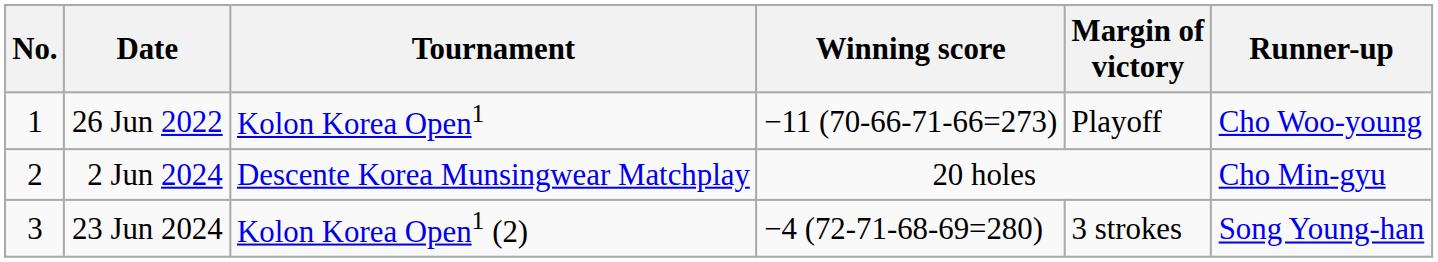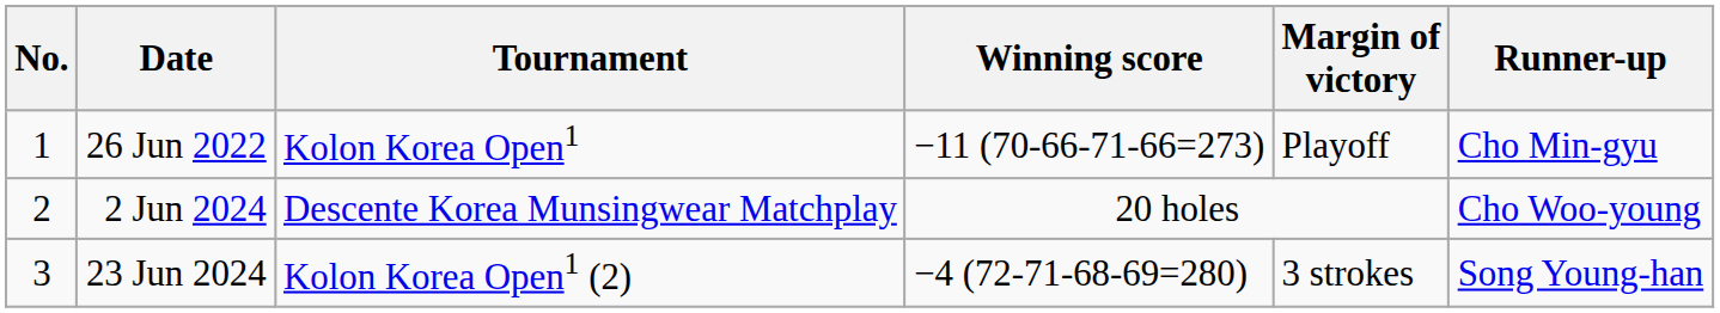 <table class="wikitable" style="font-size:95%;">
 <tr>
 <th>No.</th>
 <th>Date</th>
 <th>Tournament</th>
 <th>Winning score</th>
 <th>Margin of<br>victory</th>
 <th>Runner-up</th>
 </tr>
 <tr>
 <td align=center>1</td>
 <td align=right>26 Jun <a href='#'>2022</a></td>
 <td><a href='#'>Kolon Korea Open</a><sup>1</sup></td>
 <td>−11 (70-66-71-66=273)</td>
 <td>Playoff</td>
-<td> <a href='#'>Cho Woo-young</a></td>
+<td> <a href='#'>Cho Min-gyu</a></td>
 </tr>
 <tr>
 <td align=center>2</td>
 <td align=right>2 Jun <a href='#'>2024</a></td>
 <td><a href='#'>Descente Korea Munsingwear Matchplay</a></td>
 <td colspan=2 align=center>20 holes</td>
-<td> <a href='#'>Cho Min-gyu</a></td>
+<td> <a href='#'>Cho Woo-young</a></td>
 </tr>
 <tr>
 <td align=center>3</td>
 <td align=right>23 Jun 2024</td>
 <td><a href='#'>Kolon Korea Open</a><sup>1</sup> (2)</td>
 <td>−4 (72-71-68-69=280)</td>
 <td>3 strokes</td>
 <td> <a href='#'>Song Young-han</a></td>
 </tr>
 </table>
